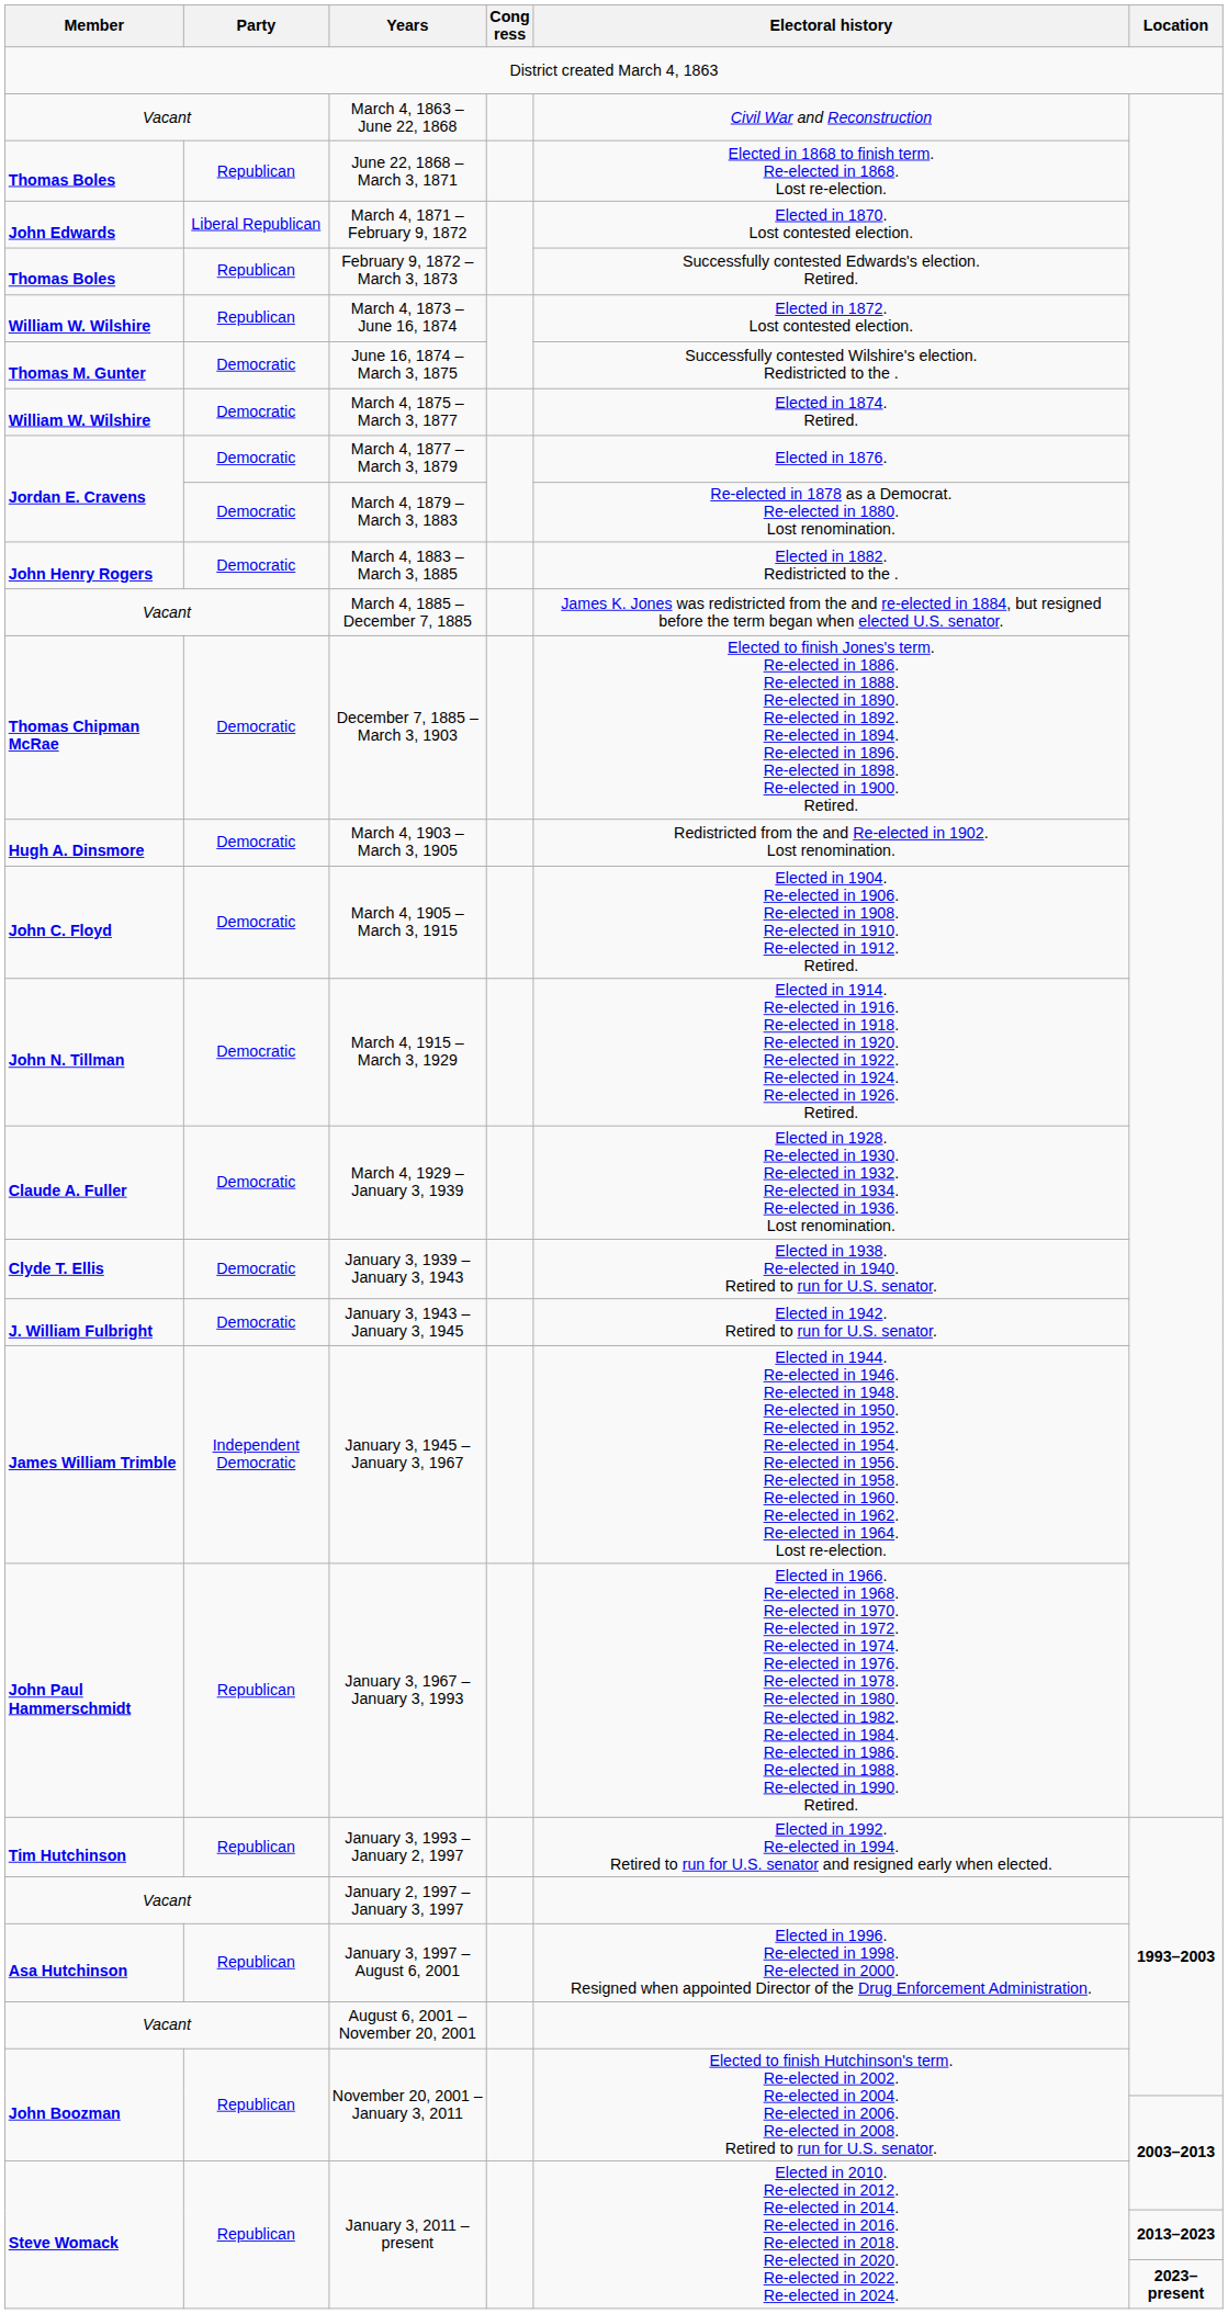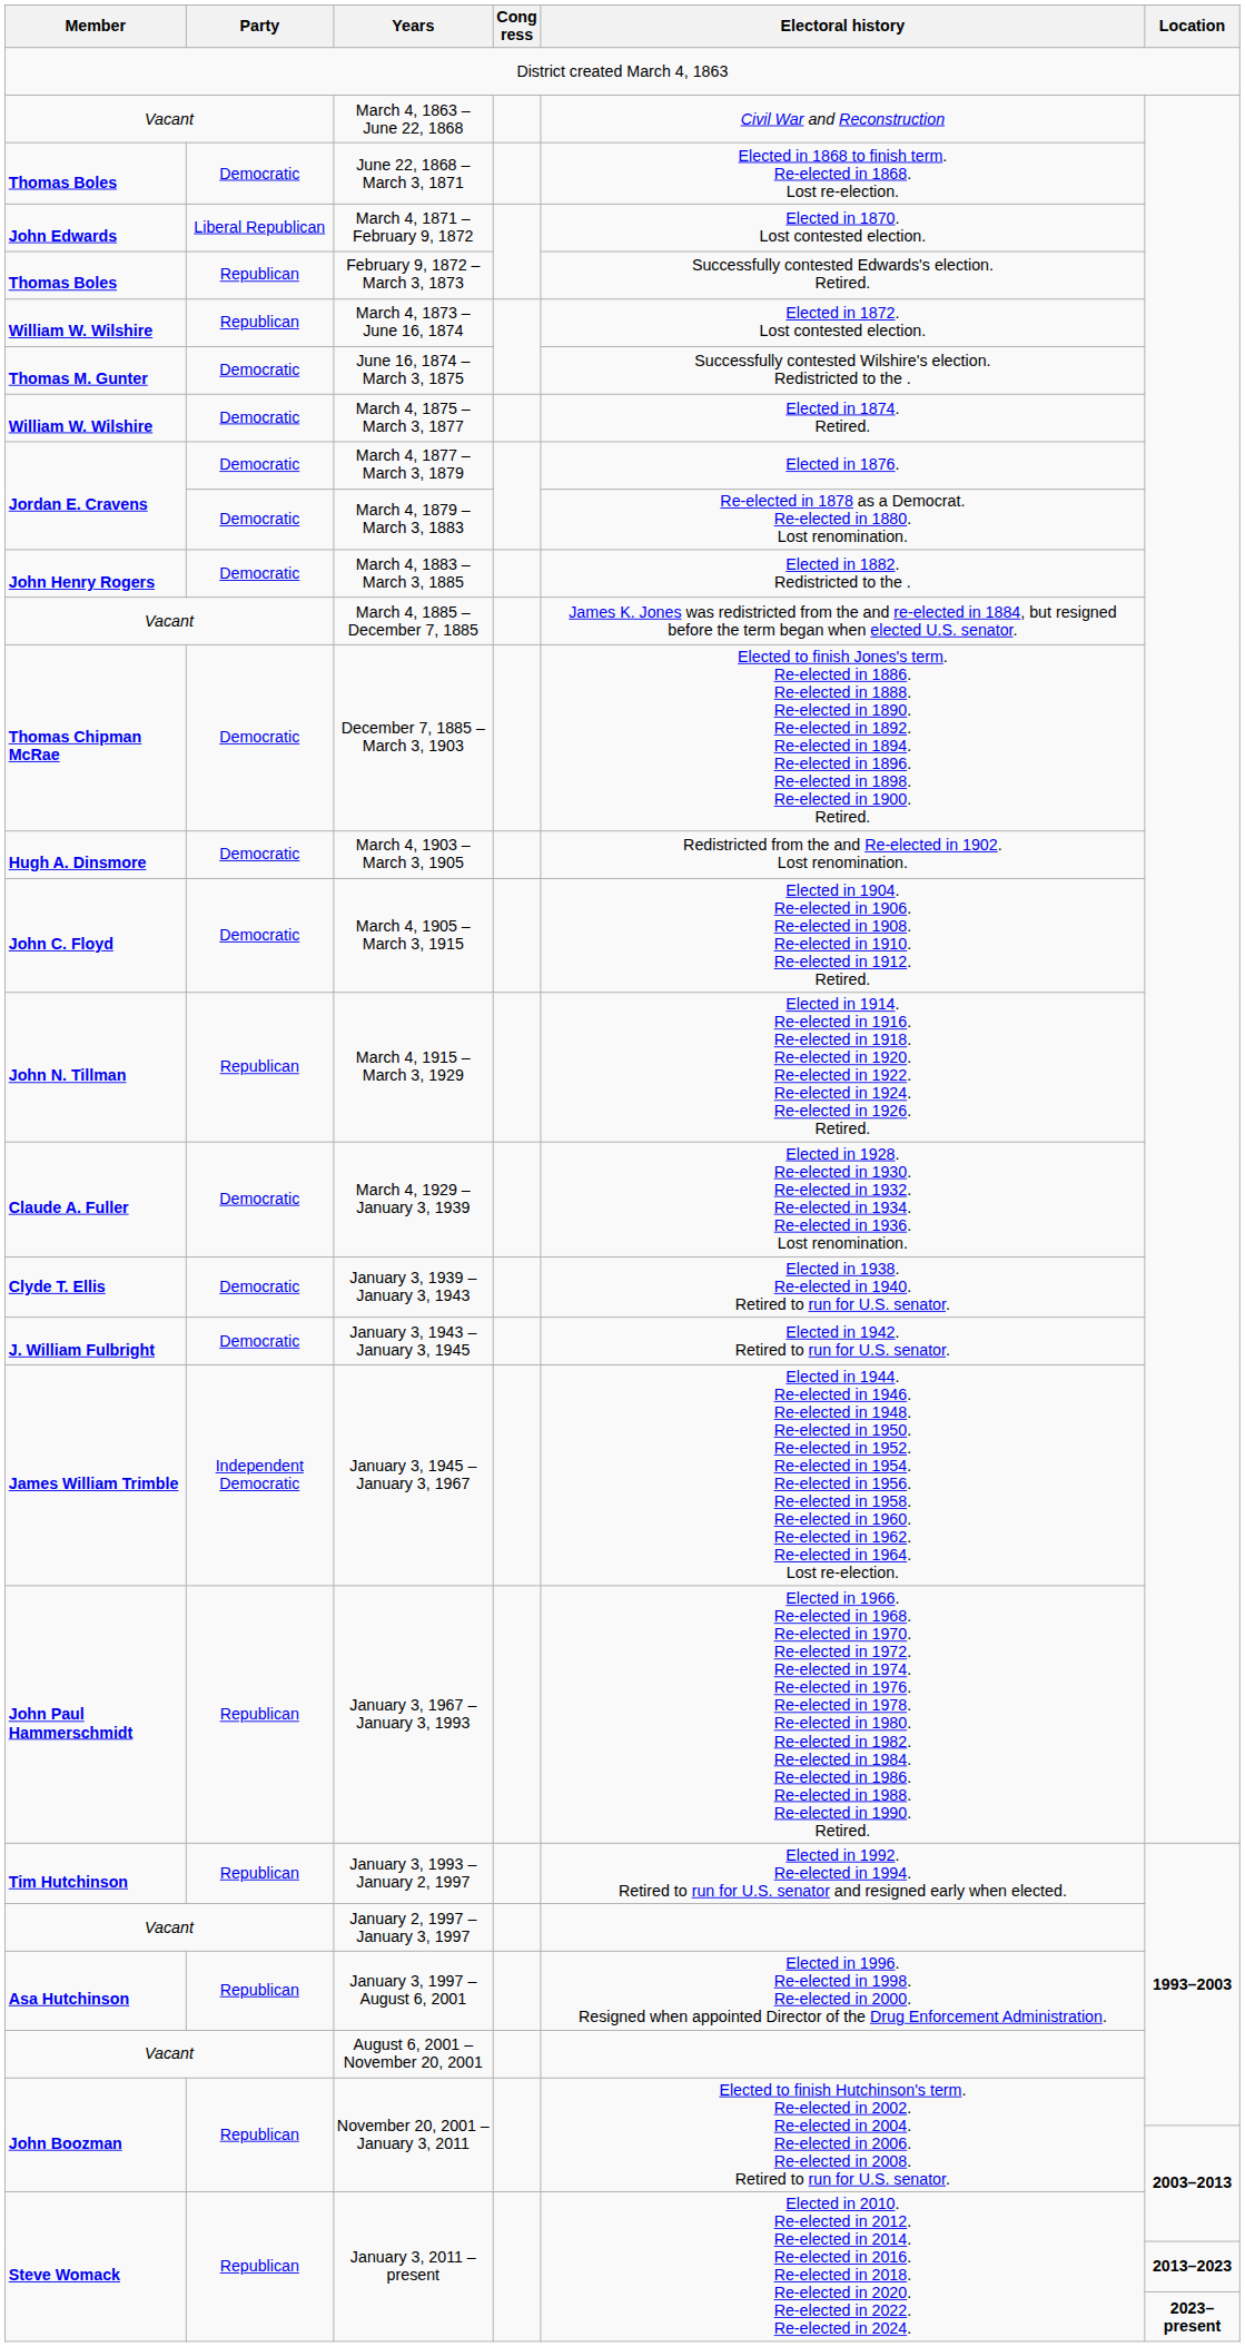 <table class=wikitable style="text-align:center">
 <tr>
 <th>Member</th>
 <th>Party</th>
 <th>Years</th>
 <th>Cong<br>ress</th>
 <th>Electoral history</th>
 <th>Location</th>
 </tr>
 <tr style="height:3em">
 <td colspan=6>District created March 4, 1863</td>
 </tr>
 <tr style="height:3em">
 <td colspan=2><em>Vacant</em></td>
 <td nowrap>March 4, 1863 –<br>June 22, 1868</td>
 <td></td>
 <td><em><a href='#'>Civil War</a> and <a href='#'>Reconstruction</a></em></td>
 <td rowspan=20></td>
 </tr>
 <tr style="height:3em">
 <td align=left><br><strong><a href='#'>Thomas Boles</a></strong><br></td>
-<td><a href='#'>Republican</a></td>
+<td><a href='#'>Democratic</a></td>
 <td nowrap>June 22, 1868 –<br>March 3, 1871</td>
 <td></td>
 <td><a href='#'>Elected in 1868 to finish term</a>.<br><a href='#'>Re-elected in 1868</a>.<br>Lost re-election.</td>
 </tr>
 <tr style="height:3em">
 <td align=left><br><strong><a href='#'>John Edwards</a></strong><br></td>
 <td><a href='#'>Liberal Republican</a></td>
 <td nowrap>March 4, 1871 –<br>February 9, 1872</td>
 <td rowspan=2></td>
 <td><a href='#'>Elected in 1870</a>.<br>Lost contested election.</td>
 </tr>
 <tr style="height:3em">
 <td align=left><br><strong><a href='#'>Thomas Boles</a></strong><br></td>
 <td><a href='#'>Republican</a></td>
 <td nowrap>February 9, 1872 –<br>March 3, 1873</td>
 <td>Successfully contested Edwards's election.<br>Retired.</td>
 </tr>
 <tr style="height:3em">
 <td align=left><br><strong><a href='#'>William W. Wilshire</a></strong><br></td>
 <td><a href='#'>Republican</a></td>
 <td nowrap>March 4, 1873 –<br>June 16, 1874</td>
 <td rowspan=2></td>
 <td><a href='#'>Elected in 1872</a>.<br>Lost contested election.</td>
 </tr>
 <tr style="height:3em">
 <td align=left><br><strong><a href='#'>Thomas M. Gunter</a></strong><br></td>
 <td><a href='#'>Democratic</a></td>
 <td nowrap>June 16, 1874 –<br>March 3, 1875</td>
 <td>Successfully contested Wilshire's election.<br>Redistricted to the .</td>
 </tr>
 <tr style="height:3em">
 <td align=left><br><strong><a href='#'>William W. Wilshire</a></strong><br></td>
 <td><a href='#'>Democratic</a></td>
 <td nowrap>March 4, 1875 –<br>March 3, 1877</td>
 <td></td>
 <td><a href='#'>Elected in 1874</a>.<br>Retired.</td>
 </tr>
 <tr style="height:3em">
 <td rowspan=2 align=left><br><strong><a href='#'>Jordan E. Cravens</a></strong><br></td>
 <td><a href='#'>Democratic</a></td>
 <td nowrap>March 4, 1877 –<br>March 3, 1879</td>
 <td rowspan=2></td>
 <td><a href='#'>Elected in 1876</a>.</td>
 </tr>
 <tr style="height:3em">
 <td><a href='#'>Democratic</a></td>
 <td nowrap>March 4, 1879 –<br>March 3, 1883</td>
 <td><a href='#'>Re-elected in 1878</a> as a Democrat.<br><a href='#'>Re-elected in 1880</a>.<br>Lost renomination.</td>
 </tr>
 <tr style="height:3em">
 <td align=left><br><strong><a href='#'>John Henry Rogers</a></strong><br></td>
 <td><a href='#'>Democratic</a></td>
 <td nowrap>March 4, 1883 –<br>March 3, 1885</td>
 <td></td>
 <td><a href='#'>Elected in 1882</a>.<br>Redistricted to the .</td>
 </tr>
 <tr style="height:3em">
 <td colspan=2><em>Vacant</em></td>
 <td nowrap>March 4, 1885 –<br>December 7, 1885</td>
 <td></td>
 <td><a href='#'>James K. Jones</a> was redistricted from the  and <a href='#'>re-elected in 1884</a>, but resigned before the term began when <a href='#'>elected U.S. senator</a>.</td>
 </tr>
 <tr style="height:3em">
 <td align=left><br><strong><a href='#'>Thomas Chipman McRae</a></strong><br></td>
 <td><a href='#'>Democratic</a></td>
 <td nowrap>December 7, 1885 –<br>March 3, 1903</td>
 <td></td>
 <td><a href='#'>Elected to finish Jones's term</a>.<br><a href='#'>Re-elected in 1886</a>.<br><a href='#'>Re-elected in 1888</a>.<br><a href='#'>Re-elected in 1890</a>.<br><a href='#'>Re-elected in 1892</a>.<br><a href='#'>Re-elected in 1894</a>.<br><a href='#'>Re-elected in 1896</a>.<br><a href='#'>Re-elected in 1898</a>.<br><a href='#'>Re-elected in 1900</a>.<br>Retired.</td>
 </tr>
 <tr style="height:3em">
 <td align=left><br><strong><a href='#'>Hugh A. Dinsmore</a></strong><br></td>
 <td><a href='#'>Democratic</a></td>
 <td nowrap>March 4, 1903 –<br>March 3, 1905</td>
 <td></td>
 <td>Redistricted from the  and <a href='#'>Re-elected in 1902</a>.<br>Lost renomination.</td>
 </tr>
 <tr style="height:3em">
 <td align=left><br><strong><a href='#'>John C. Floyd</a></strong><br></td>
 <td><a href='#'>Democratic</a></td>
 <td nowrap>March 4, 1905 –<br>March 3, 1915</td>
 <td></td>
 <td><a href='#'>Elected in 1904</a>.<br><a href='#'>Re-elected in 1906</a>.<br><a href='#'>Re-elected in 1908</a>.<br><a href='#'>Re-elected in 1910</a>.<br><a href='#'>Re-elected in 1912</a>.<br>Retired.</td>
 </tr>
 <tr style="height:3em">
 <td align=left><br><strong><a href='#'>John N. Tillman</a></strong><br></td>
-<td><a href='#'>Democratic</a></td>
+<td><a href='#'>Republican</a></td>
 <td nowrap>March 4, 1915 –<br>March 3, 1929</td>
 <td></td>
 <td><a href='#'>Elected in 1914</a>.<br><a href='#'>Re-elected in 1916</a>.<br><a href='#'>Re-elected in 1918</a>.<br><a href='#'>Re-elected in 1920</a>.<br><a href='#'>Re-elected in 1922</a>.<br><a href='#'>Re-elected in 1924</a>.<br><a href='#'>Re-elected in 1926</a>.<br>Retired.</td>
 </tr>
 <tr style="height:3em">
 <td align=left><br><strong><a href='#'>Claude A. Fuller</a></strong><br></td>
 <td><a href='#'>Democratic</a></td>
 <td nowrap>March 4, 1929 –<br>January 3, 1939</td>
 <td></td>
 <td><a href='#'>Elected in 1928</a>.<br><a href='#'>Re-elected in 1930</a>.<br><a href='#'>Re-elected in 1932</a>.<br><a href='#'>Re-elected in 1934</a>.<br><a href='#'>Re-elected in 1936</a>.<br>Lost renomination.</td>
 </tr>
 <tr style="height:3em">
 <td align=left><strong><a href='#'>Clyde T. Ellis</a></strong><br></td>
 <td><a href='#'>Democratic</a></td>
 <td nowrap>January 3, 1939 –<br>January 3, 1943</td>
 <td></td>
 <td><a href='#'>Elected in 1938</a>.<br><a href='#'>Re-elected in 1940</a>.<br>Retired to <a href='#'>run for U.S. senator</a>.</td>
 </tr>
 <tr style="height:3em">
 <td align=left><br><strong><a href='#'>J. William Fulbright</a></strong><br></td>
 <td><a href='#'>Democratic</a></td>
 <td nowrap>January 3, 1943 –<br>January 3, 1945</td>
 <td></td>
 <td><a href='#'>Elected in 1942</a>.<br>Retired to <a href='#'>run for U.S. senator</a>.</td>
 </tr>
 <tr style="height:3em">
 <td align=left><br><strong><a href='#'>James William Trimble</a></strong><br></td>
 <td><a href='#'>Independent Democratic</a></td>
 <td nowrap>January 3, 1945 –<br>January 3, 1967</td>
 <td></td>
 <td><a href='#'>Elected in 1944</a>.<br><a href='#'>Re-elected in 1946</a>.<br><a href='#'>Re-elected in 1948</a>.<br><a href='#'>Re-elected in 1950</a>.<br><a href='#'>Re-elected in 1952</a>.<br><a href='#'>Re-elected in 1954</a>.<br><a href='#'>Re-elected in 1956</a>.<br><a href='#'>Re-elected in 1958</a>.<br><a href='#'>Re-elected in 1960</a>.<br><a href='#'>Re-elected in 1962</a>.<br><a href='#'>Re-elected in 1964</a>.<br>Lost re-election.</td>
 </tr>
 <tr style="height:3em">
 <td align=left><br><strong><a href='#'>John Paul Hammerschmidt</a></strong><br></td>
 <td><a href='#'>Republican</a></td>
 <td nowrap>January 3, 1967 –<br>January 3, 1993</td>
 <td></td>
 <td><a href='#'>Elected in 1966</a>.<br><a href='#'>Re-elected in 1968</a>.<br><a href='#'>Re-elected in 1970</a>.<br><a href='#'>Re-elected in 1972</a>.<br><a href='#'>Re-elected in 1974</a>.<br><a href='#'>Re-elected in 1976</a>.<br><a href='#'>Re-elected in 1978</a>.<br><a href='#'>Re-elected in 1980</a>.<br><a href='#'>Re-elected in 1982</a>.<br><a href='#'>Re-elected in 1984</a>.<br><a href='#'>Re-elected in 1986</a>.<br><a href='#'>Re-elected in 1988</a>.<br><a href='#'>Re-elected in 1990</a>.<br>Retired.</td>
 </tr>
 <tr style="height:3em">
 <td align=left><br><strong><a href='#'>Tim Hutchinson</a></strong><br></td>
 <td><a href='#'>Republican</a></td>
 <td nowrap>January 3, 1993 –<br>January 2, 1997</td>
 <td></td>
 <td><a href='#'>Elected in 1992</a>.<br><a href='#'>Re-elected in 1994</a>.<br>Retired to <a href='#'>run for U.S. senator</a> and resigned early when elected.</td>
 <td rowspan=5><strong>1993–2003</strong><br></td>
 </tr>
 <tr style="height:3em">
 <td colspan=2><em>Vacant</em></td>
 <td nowrap>January 2, 1997 –<br>January 3, 1997</td>
 <td></td>
 <td></td>
 </tr>
 <tr style="height:3em">
 <td align=left><br><strong><a href='#'>Asa Hutchinson</a></strong><br></td>
 <td><a href='#'>Republican</a></td>
 <td nowrap>January 3, 1997 –<br>August 6, 2001</td>
 <td></td>
 <td><a href='#'>Elected in 1996</a>.<br><a href='#'>Re-elected in 1998</a>.<br><a href='#'>Re-elected in 2000</a>.<br>Resigned when appointed Director of the <a href='#'>Drug Enforcement Administration</a>.</td>
 </tr>
 <tr style="height:3em">
 <td colspan=2><em>Vacant</em></td>
 <td nowrap>August 6, 2001 –<br>November 20, 2001</td>
 <td></td>
 <td></td>
 </tr>
 <tr style="height:3em">
 <td rowspan=2 align=left><br><strong><a href='#'>John Boozman</a></strong><br></td>
 <td rowspan=2 ><a href='#'>Republican</a></td>
 <td rowspan=2 nowrap>November 20, 2001 –<br>January 3, 2011</td>
 <td rowspan=2></td>
 <td rowspan=2><a href='#'>Elected to finish Hutchinson's term</a>.<br><a href='#'>Re-elected in 2002</a>.<br><a href='#'>Re-elected in 2004</a>.<br><a href='#'>Re-elected in 2006</a>.<br><a href='#'>Re-elected in 2008</a>.<br>Retired to <a href='#'>run for U.S. senator</a>.</td>
 </tr>
 <tr style="height:3em">
 <td rowspan=2><strong>2003–2013</strong><br></td>
 </tr>
 <tr style="height:3em">
 <td rowspan=3 align=left><br><strong><a href='#'>Steve Womack</a></strong><br></td>
 <td rowspan=3 ><a href='#'>Republican</a></td>
 <td rowspan=3 nowrap>January 3, 2011 –<br>present</td>
 <td rowspan=3></td>
 <td rowspan=3><a href='#'>Elected in 2010</a>.<br><a href='#'>Re-elected in 2012</a>.<br><a href='#'>Re-elected in 2014</a>.<br><a href='#'>Re-elected in 2016</a>.<br><a href='#'>Re-elected in 2018</a>.<br><a href='#'>Re-elected in 2020</a>.<br><a href='#'>Re-elected in 2022</a>.<br><a href='#'>Re-elected in 2024</a>.</td>
 </tr>
 <tr style="height:3em">
 <td><strong>2013–2023</strong><br></td>
 </tr>
 <tr style="height:3em">
 <td><strong>2023–present</strong><br></td>
 </tr>
 </table>
